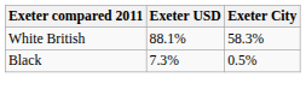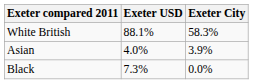 <table class="wikitable">
 <tr>
 <th>Exeter compared 2011</th>
 <th>Exeter USD</th>
 <th>Exeter City</th>
 </tr>
 <tr>
 <td>White British</td>
 <td>88.1%</td>
 <td>58.3%</td>
 </tr>
 <tr>
+<td>Asian</td>
+<td>4.0%</td>
+<td>3.9%</td>
+</tr>
+<tr>
 <td>Black</td>
 <td>7.3%</td>
-<td>0.5%</td>
+<td>0.0%</td>
 </tr>
 </table>
